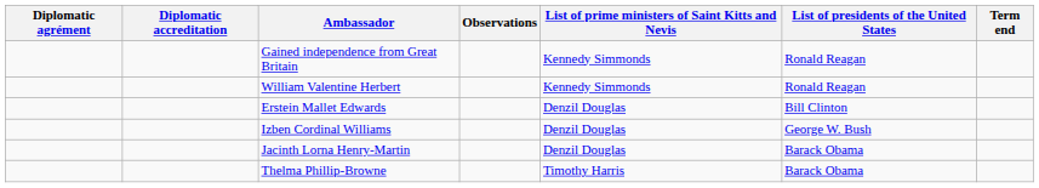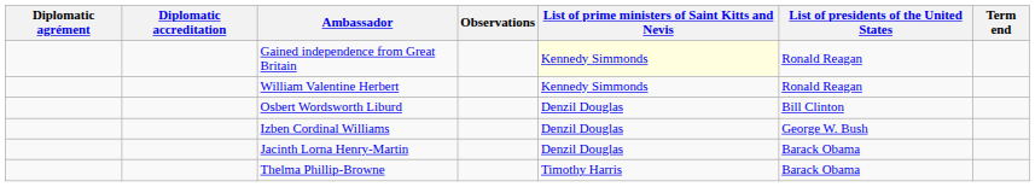 <table class="wikitable sortable">
 <tr>
 <th>Diplomatic <a href='#'>agrément</a></th>
 <th><a href='#'>Diplomatic accreditation</a></th>
 <th><a href='#'>Ambassador</a></th>
 <th>Observations</th>
 <th><a href='#'>List of prime ministers of Saint Kitts and Nevis</a></th>
 <th><a href='#'>List of presidents of the United States</a></th>
 <th>Term end</th>
 </tr>
 <tr>
 <td></td>
 <td></td>
 <td><a href='#'>Gained independence from Great Britain</a></td>
 <td></td>
-<td><a href='#'>Kennedy Simmonds</a></td>
+<td style="background: lightyellow;"><a href='#'>Kennedy Simmonds</a></td>
 <td><a href='#'>Ronald Reagan</a></td>
 <td></td>
 </tr>
 <tr>
 <td></td>
 <td></td>
 <td><a href='#'>William Valentine Herbert</a></td>
 <td></td>
 <td><a href='#'>Kennedy Simmonds</a></td>
 <td><a href='#'>Ronald Reagan</a></td>
 <td></td>
 </tr>
 <tr>
 <td></td>
 <td></td>
-<td><a href='#'>Erstein Mallet Edwards</a></td>
+<td><a href='#'>Osbert Wordsworth Liburd</a></td>
 <td></td>
 <td><a href='#'>Denzil Douglas</a></td>
 <td><a href='#'>Bill Clinton</a></td>
 <td></td>
 </tr>
 <tr>
 <td></td>
 <td></td>
 <td><a href='#'>Izben Cordinal Williams</a></td>
 <td></td>
 <td><a href='#'>Denzil Douglas</a></td>
 <td><a href='#'>George W. Bush</a></td>
 <td></td>
 </tr>
 <tr>
 <td></td>
 <td></td>
 <td><a href='#'>Jacinth Lorna Henry-Martin</a></td>
 <td></td>
 <td><a href='#'>Denzil Douglas</a></td>
 <td><a href='#'>Barack Obama</a></td>
 <td></td>
 </tr>
 <tr>
 <td></td>
 <td></td>
 <td><a href='#'>Thelma Phillip-Browne</a></td>
 <td></td>
 <td><a href='#'>Timothy Harris</a></td>
 <td><a href='#'>Barack Obama</a></td>
 <td></td>
 </tr>
 </table>
